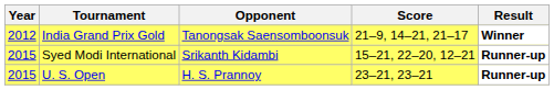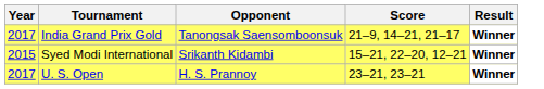 <table class="sortable wikitable" style="font-size: 90%;">
 <tr>
 <th>Year</th>
 <th>Tournament</th>
 <th>Opponent</th>
 <th>Score</th>
 <th>Result</th>
 </tr>
 <tr style="background:#FFFF67">
-<td align="center"><a href='#'>2012</a></td>
+<td align="center"><a href='#'>2017</a></td>
 <td align="left"><a href='#'>India Grand Prix Gold</a></td>
 <td align="left"> <a href='#'>Tanongsak Saensomboonsuk</a></td>
 <td align="left">21–9, 14–21, 21–17</td>
 <td style="text-align:left; background:white"> <strong>Winner</strong></td>
 </tr>
 <tr style="background:#FFFF67">
 <td align="center"><a href='#'>2015</a></td>
 <td align="left">Syed Modi International</td>
 <td align="left"> <a href='#'>Srikanth Kidambi</a></td>
 <td align="left">15–21, 22–20, 12–21</td>
-<td style="text-align:left; background:white"> <strong>Runner-up</strong></td>
+<td style="text-align:left; background:white"> <strong>Winner</strong></td>
 </tr>
 <tr style="background:#FFFF67">
-<td align="center"><a href='#'>2015</a></td>
+<td align="center"><a href='#'>2017</a></td>
 <td align="left"><a href='#'>U. S. Open</a></td>
 <td align="left"> <a href='#'>H. S. Prannoy</a></td>
 <td align="left">23–21, 23–21</td>
-<td style="text-align:left; background:white"> <strong>Runner-up</strong></td>
+<td style="text-align:left; background:white"> <strong>Winner</strong></td>
 </tr>
 </table>
